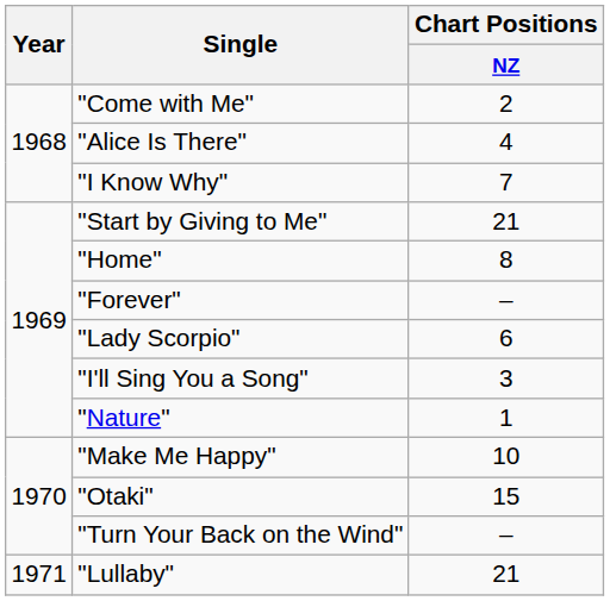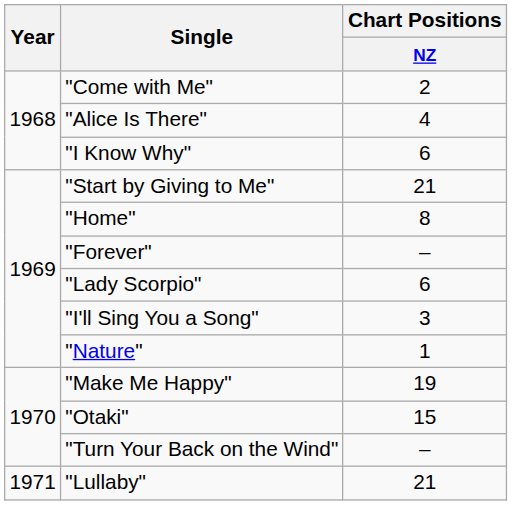 <table class="wikitable">
 <tr>
 <th rowspan="2">Year</th>
 <th rowspan="2">Single</th>
 <th>Chart Positions</th>
 </tr>
 <tr>
 <th><small><a href='#'>NZ</a></small></th>
 </tr>
 <tr>
 <td rowspan="3">1968</td>
 <td>"Come with Me"</td>
 <td style="text-align:center;">2</td>
 </tr>
 <tr>
 <td>"Alice Is There"</td>
 <td style="text-align:center;">4</td>
 </tr>
 <tr>
 <td>"I Know Why"</td>
-<td style="text-align:center;">7</td>
+<td style="text-align:center;">6</td>
 </tr>
 <tr>
 <td rowspan="6">1969</td>
 <td>"Start by Giving to Me"</td>
 <td style="text-align:center;">21</td>
 </tr>
 <tr>
 <td>"Home"</td>
 <td style="text-align:center;">8</td>
 </tr>
 <tr>
 <td>"Forever"</td>
 <td style="text-align:center;">–</td>
 </tr>
 <tr>
 <td>"Lady Scorpio"</td>
 <td style="text-align:center;">6</td>
 </tr>
 <tr>
 <td>"I'll Sing You a Song"</td>
 <td style="text-align:center;">3</td>
 </tr>
 <tr>
 <td>"<a href='#'>Nature</a>"</td>
 <td style="text-align:center;">1</td>
 </tr>
 <tr>
 <td rowspan="3">1970</td>
 <td>"Make Me Happy"</td>
-<td style="text-align:center;">10</td>
+<td style="text-align:center;">19</td>
 </tr>
 <tr>
 <td>"Otaki"</td>
 <td style="text-align:center;">15</td>
 </tr>
 <tr>
 <td>"Turn Your Back on the Wind"</td>
 <td style="text-align:center;">–</td>
 </tr>
 <tr>
 <td>1971</td>
 <td>"Lullaby"</td>
 <td style="text-align:center;">21</td>
 </tr>
 </table>
